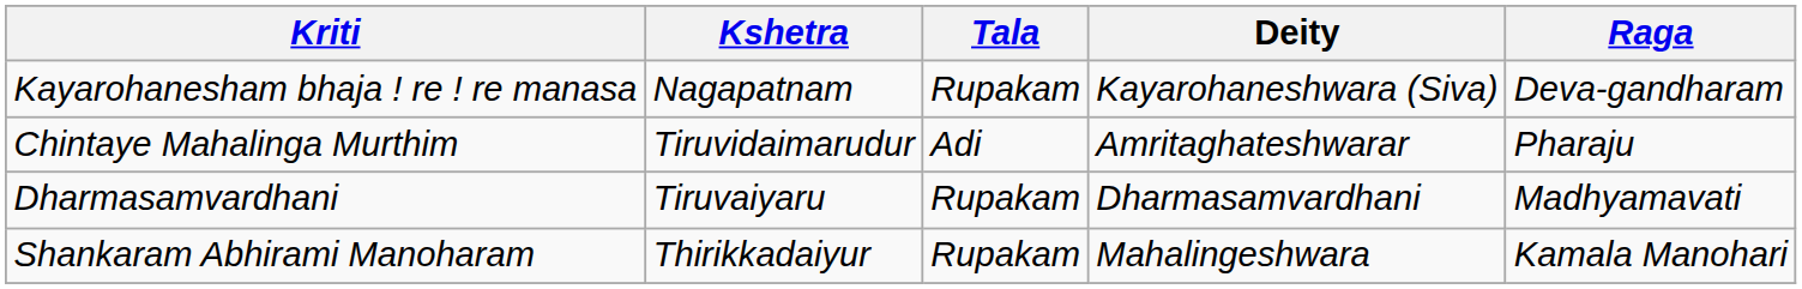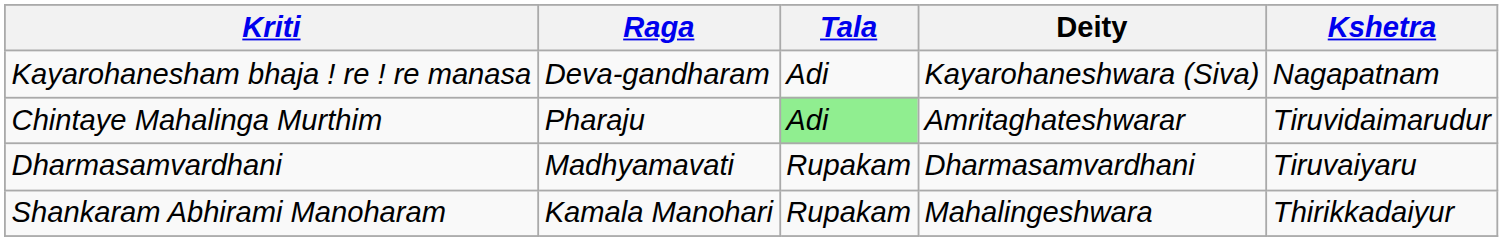 <table class="wikitable">
 <tr>
 <th><em><a href='#'>Kriti</a></em></th>
-<th><em><a href='#'>Kshetra</a></em></th>
+<th><em><a href='#'>Raga</a></em></th>
 <th><em><a href='#'>Tala</a></em></th>
 <th>Deity</th>
-<th><em><a href='#'>Raga</a></em></th>
+<th><em><a href='#'>Kshetra</a></em></th>
 </tr>
 <tr>
 <td><em>Kayarohanesham bhaja ! re ! re manasa</em></td>
+<td><em>Deva-gandharam</em></td>
+<td><em>Adi</em></td>
+<td><em>Kayarohaneshwara (Siva) </em></td>
 <td><em>Nagapatnam</em></td>
-<td><em>Rupakam</em></td>
-<td><em>Kayarohaneshwara (Siva) </em></td>
-<td><em>Deva-gandharam</em></td>
 </tr>
 <tr>
 <td><em>Chintaye Mahalinga Murthim</em></td>
+<td><em>Pharaju</em></td>
+<td style="background: lightgreen;"><em>Adi</em></td>
+<td><em>Amritaghateshwarar</em></td>
 <td><em>Tiruvidaimarudur</em></td>
-<td><em>Adi</em></td>
-<td><em>Amritaghateshwarar</em></td>
-<td><em>Pharaju</em></td>
 </tr>
 <tr>
 <td><em>Dharmasamvardhani</em></td>
-<td><em>Tiruvaiyaru</em></td>
+<td><em>Madhyamavati</em></td>
 <td><em>Rupakam</em></td>
 <td><em>Dharmasamvardhani</em></td>
-<td><em>Madhyamavati</em></td>
+<td><em>Tiruvaiyaru</em></td>
 </tr>
 <tr>
 <td><em>Shankaram Abhirami Manoharam</em></td>
-<td><em>Thirikkadaiyur</em></td>
+<td><em>Kamala Manohari</em></td>
 <td><em>Rupakam</em></td>
 <td><em>Mahalingeshwara</em></td>
-<td><em>Kamala Manohari</em></td>
+<td><em>Thirikkadaiyur</em></td>
 </tr>
 </table>
